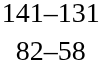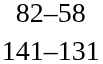 <table style="text-align:center">
 <tr>
 <th width=200></th>
 <th width=100></th>
 <th width=200></th>
 </tr>
 <tr>
 <td align=right><strong></strong></td>
-<td align=center>141–131</td>
+<td align=center>82–58</td>
 <td align=left></td>
 </tr>
 <tr>
 <td align=right><strong></strong></td>
-<td align=center>82–58</td>
+<td align=center>141–131</td>
 <td align=left></td>
 </tr>
 </table>
